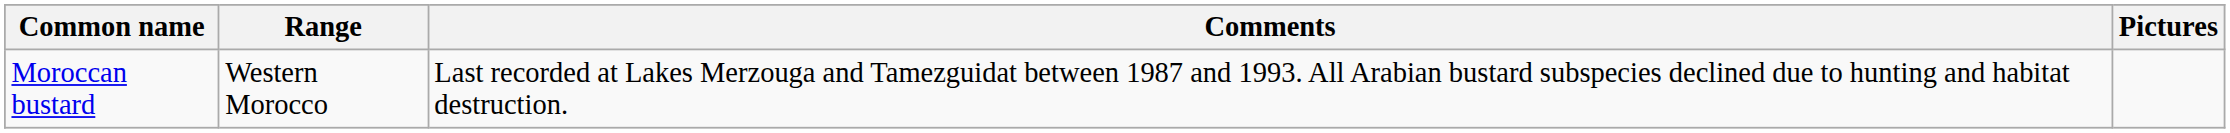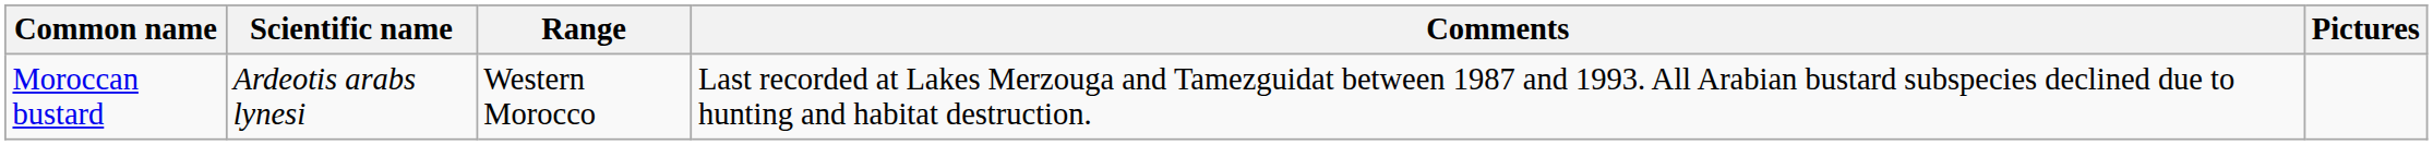 <table class="wikitable">
 <tr>
 <th>Common name</th>
+<th>Scientific name</th>
 <th>Range</th>
 <th class="unsortable">Comments</th>
 <th class="unsortable">Pictures</th>
 </tr>
 <tr>
 <td><a href='#'>Moroccan bustard</a></td>
+<td><em>Ardeotis arabs lynesi</em></td>
 <td>Western Morocco</td>
 <td>Last recorded at Lakes Merzouga and Tamezguidat between 1987 and 1993. All Arabian bustard subspecies declined due to hunting and habitat destruction.</td>
 <td></td>
 </tr>
 </table>
